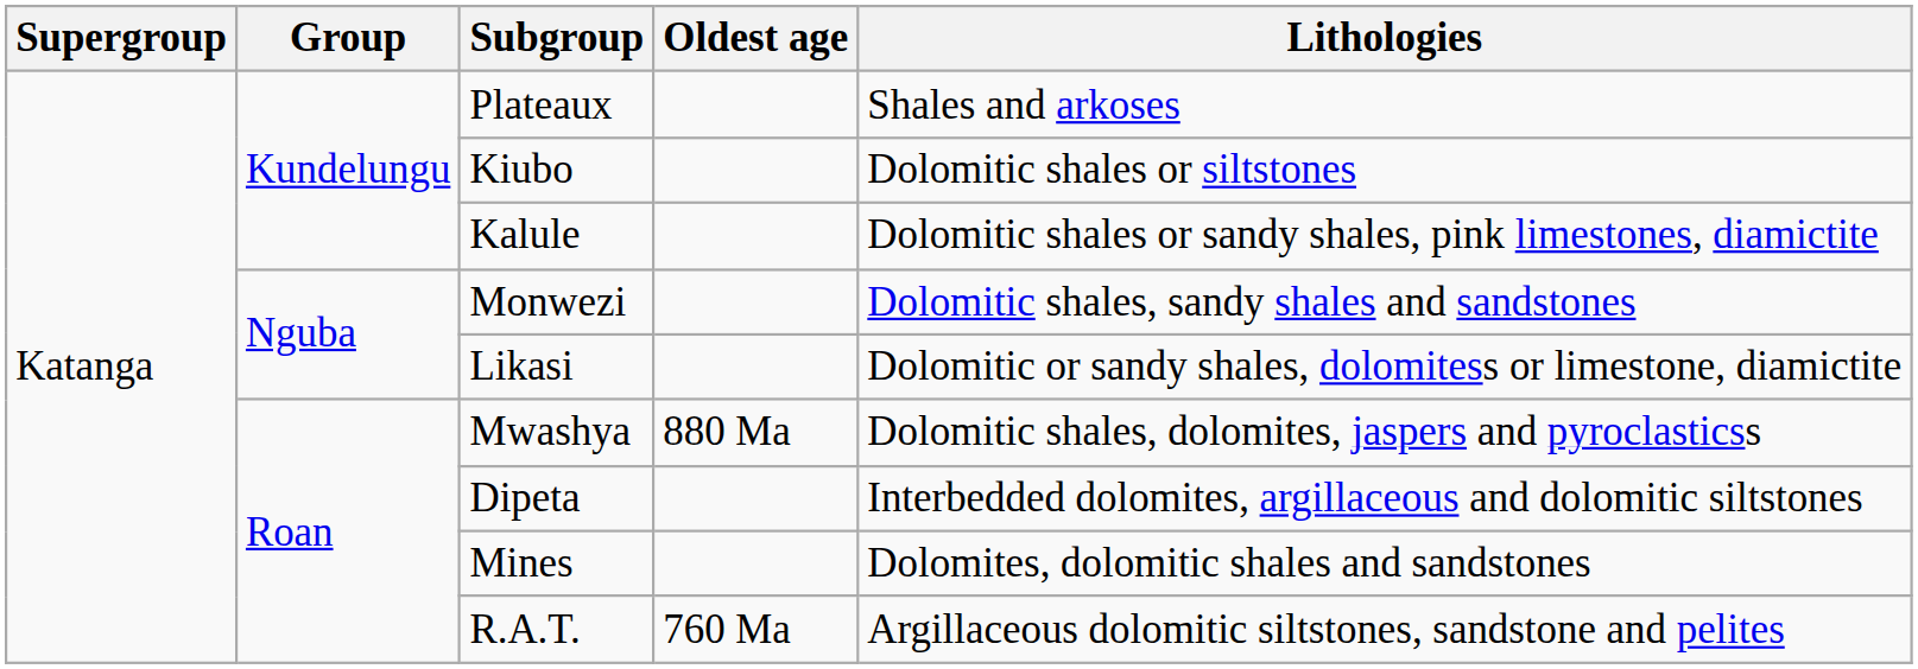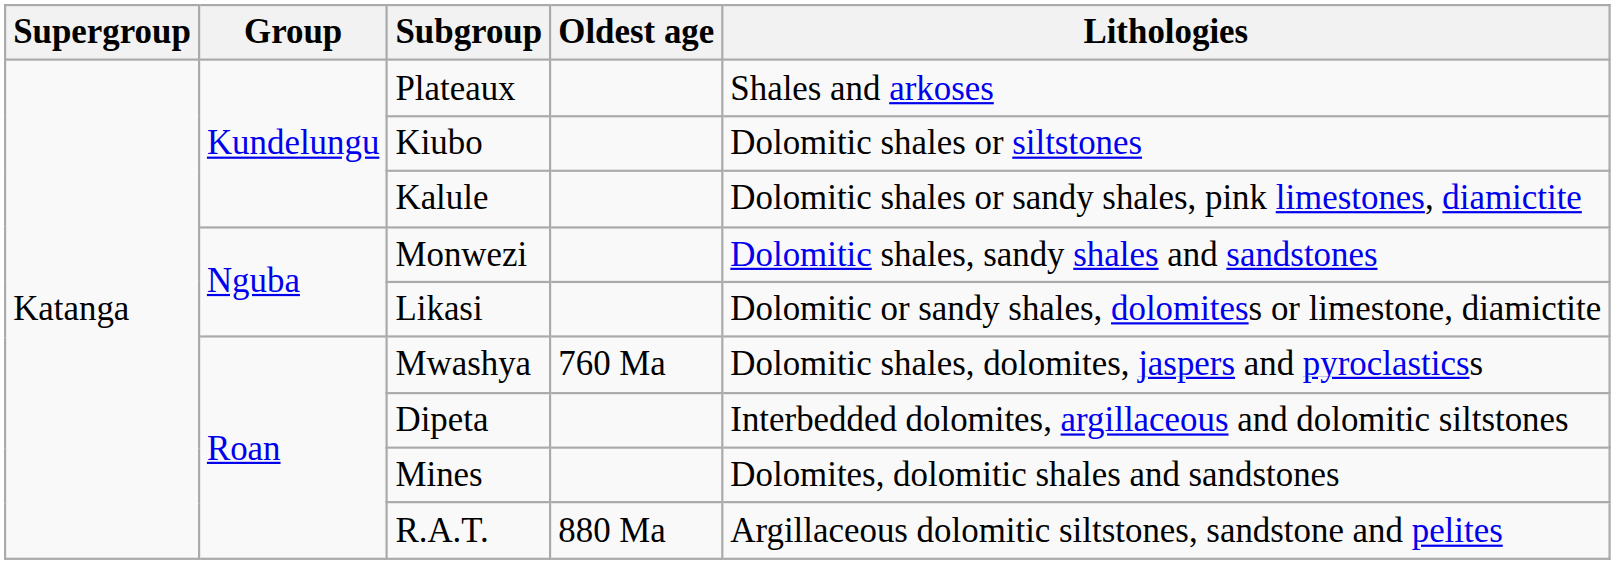 <table class=wikitable>
 <tr>
 <th>Supergroup</th>
 <th>Group</th>
 <th>Subgroup</th>
 <th>Oldest age</th>
 <th>Lithologies</th>
 </tr>
 <tr>
 <td rowspan=9>Katanga</td>
 <td rowspan=3><a href='#'>Kundelungu</a></td>
 <td>Plateaux</td>
 <td></td>
 <td>Shales and <a href='#'>arkoses</a></td>
 </tr>
 <tr>
 <td>Kiubo</td>
 <td></td>
 <td>Dolomitic shales or <a href='#'>siltstones</a></td>
 </tr>
 <tr>
 <td>Kalule</td>
 <td></td>
 <td>Dolomitic shales or sandy shales, pink <a href='#'>limestones</a>, <a href='#'>diamictite</a></td>
 </tr>
 <tr>
 <td rowspan=2><a href='#'>Nguba</a></td>
 <td>Monwezi</td>
 <td></td>
 <td><a href='#'>Dolomitic</a> shales, sandy <a href='#'>shales</a> and <a href='#'>sandstones</a></td>
 </tr>
 <tr>
 <td>Likasi</td>
 <td></td>
 <td>Dolomitic or sandy shales, <a href='#'>dolomites</a>s or limestone, diamictite</td>
 </tr>
 <tr>
 <td rowspan=4><a href='#'>Roan</a></td>
 <td>Mwashya</td>
-<td>880 Ma</td>
+<td>760 Ma</td>
 <td>Dolomitic shales, dolomites, <a href='#'>jaspers</a> and <a href='#'>pyroclastics</a>s</td>
 </tr>
 <tr>
 <td>Dipeta</td>
 <td></td>
 <td>Interbedded dolomites, <a href='#'>argillaceous</a> and dolomitic siltstones</td>
 </tr>
 <tr>
 <td>Mines</td>
 <td></td>
 <td>Dolomites, dolomitic shales and sandstones</td>
 </tr>
 <tr>
 <td>R.A.T.</td>
-<td>760 Ma</td>
+<td>880 Ma</td>
 <td>Argillaceous dolomitic siltstones, sandstone and <a href='#'>pelites</a></td>
 </tr>
 </table>
